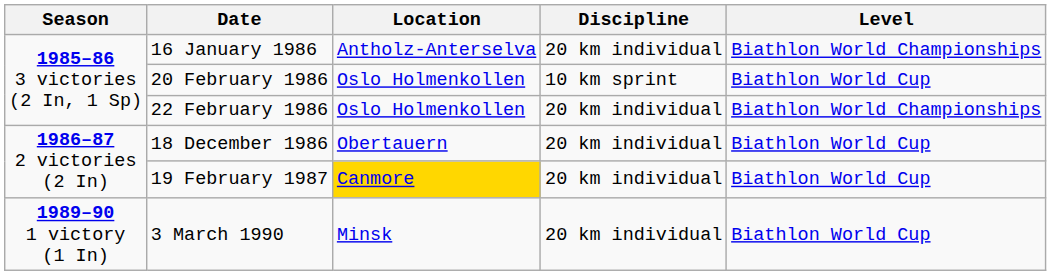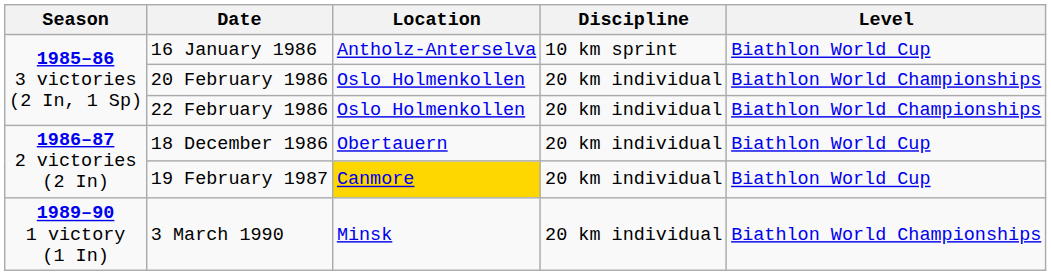 <table class="wikitable">
 <tr>
 <th>Season</th>
 <th>Date</th>
 <th>Location</th>
 <th>Discipline</th>
 <th>Level</th>
 </tr>
 <tr>
 <td rowspan="3" style="text-align:center;"><strong><a href='#'>1985–86</a></strong> <br> 3 victories <br> (2 In, 1 Sp)</td>
 <td>16 January 1986</td>
 <td> <a href='#'>Antholz-Anterselva</a></td>
-<td>20 km individual</td>
-<td><a href='#'>Biathlon World Championships</a></td>
+<td>10 km sprint</td>
+<td><a href='#'>Biathlon World Cup</a></td>
 </tr>
 <tr>
 <td>20 February 1986</td>
 <td> <a href='#'>Oslo Holmenkollen</a></td>
-<td>10 km sprint</td>
-<td><a href='#'>Biathlon World Cup</a></td>
+<td>20 km individual</td>
+<td><a href='#'>Biathlon World Championships</a></td>
 </tr>
 <tr>
 <td>22 February 1986</td>
 <td> <a href='#'>Oslo Holmenkollen</a></td>
 <td>20 km individual</td>
 <td><a href='#'>Biathlon World Championships</a></td>
 </tr>
 <tr>
 <td rowspan="2" style="text-align:center;"><strong><a href='#'>1986–87</a></strong> <br> 2 victories <br> (2 In)</td>
 <td>18 December 1986</td>
 <td> <a href='#'>Obertauern</a></td>
 <td>20 km individual</td>
 <td><a href='#'>Biathlon World Cup</a></td>
 </tr>
 <tr>
 <td>19 February 1987</td>
 <td style="background: gold;"> <a href='#'>Canmore</a></td>
 <td>20 km individual</td>
 <td><a href='#'>Biathlon World Cup</a></td>
 </tr>
 <tr>
 <td rowspan="1" style="text-align:center;"><strong><a href='#'>1989–90</a></strong> <br> 1 victory <br> (1 In)</td>
 <td>3 March 1990</td>
 <td> <a href='#'>Minsk</a></td>
 <td>20 km individual</td>
-<td><a href='#'>Biathlon World Cup</a></td>
+<td><a href='#'>Biathlon World Championships</a></td>
 </tr>
 </table>
